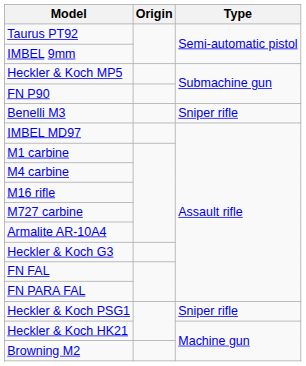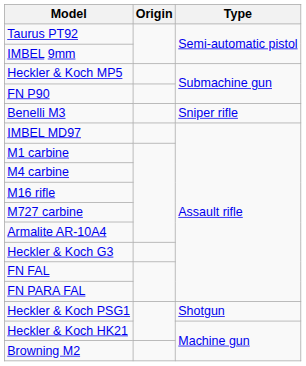 <table class="wikitable">
 <tr>
 <th>Model</th>
 <th>Origin</th>
 <th>Type</th>
 </tr>
 <tr>
 <td><a href='#'>Taurus PT92</a></td>
 <td rowspan="2"></td>
 <td rowspan="2"><a href='#'>Semi-automatic pistol</a></td>
 </tr>
 <tr>
 <td><a href='#'>IMBEL</a> <a href='#'>9mm</a></td>
 </tr>
 <tr>
 <td><a href='#'>Heckler & Koch MP5</a></td>
 <td></td>
 <td rowspan="2"><a href='#'>Submachine gun</a></td>
 </tr>
 <tr>
 <td><a href='#'>FN P90</a></td>
 <td></td>
 </tr>
 <tr>
 <td><a href='#'>Benelli M3</a></td>
 <td></td>
 <td><a href='#'>Sniper rifle</a></td>
 </tr>
 <tr>
 <td><a href='#'>IMBEL MD97</a></td>
 <td></td>
 <td rowspan="9"><a href='#'>Assault rifle</a></td>
 </tr>
 <tr>
 <td><a href='#'>M1 carbine</a></td>
 <td rowspan="5"></td>
 </tr>
 <tr>
 <td><a href='#'>M4 carbine</a></td>
 </tr>
 <tr>
 <td><a href='#'>M16 rifle</a></td>
 </tr>
 <tr>
 <td><a href='#'>M727 carbine</a></td>
 </tr>
 <tr>
 <td><a href='#'>Armalite AR-10A4</a></td>
 </tr>
 <tr>
 <td><a href='#'>Heckler & Koch G3</a></td>
 <td></td>
 </tr>
 <tr>
 <td><a href='#'>FN FAL</a></td>
 <td rowspan="2"></td>
 </tr>
 <tr>
 <td><a href='#'>FN PARA FAL</a></td>
 </tr>
 <tr>
 <td><a href='#'>Heckler & Koch PSG1</a></td>
 <td rowspan="2"></td>
-<td><a href='#'>Sniper rifle</a></td>
+<td><a href='#'>Shotgun</a></td>
 </tr>
 <tr>
 <td><a href='#'>Heckler & Koch HK21</a></td>
 <td rowspan="2"><a href='#'>Machine gun</a></td>
 </tr>
 <tr>
 <td><a href='#'>Browning M2</a></td>
 <td></td>
 </tr>
 </table>
